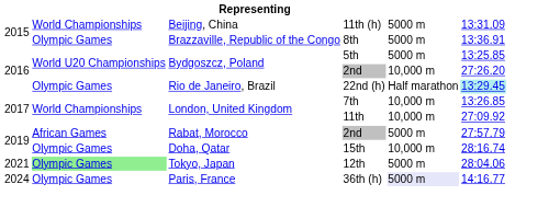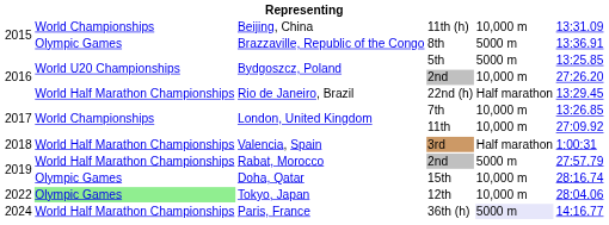 <table>
 <tr>
 <th colspan="6">Representing </th>
 </tr>
 <tr>
 <td rowspan=2>2015</td>
 <td><a href='#'>World Championships</a></td>
 <td><a href='#'>Beijing</a>, China</td>
 <td>11th (h)</td>
-<td>5000 m</td>
+<td>10,000 m</td>
 <td><a href='#'>13:31.09</a></td>
 </tr>
 <tr>
 <td><a href='#'>Olympic Games</a></td>
 <td><a href='#'>Brazzaville, Republic of the Congo</a></td>
 <td>8th</td>
 <td>5000 m</td>
 <td><a href='#'>13:36.91</a></td>
 </tr>
 <tr>
 <td rowspan=3>2016</td>
 <td rowspan=2><a href='#'>World U20 Championships</a></td>
 <td rowspan=2><a href='#'>Bydgoszcz, Poland</a></td>
 <td>5th</td>
 <td>5000 m</td>
 <td><a href='#'>13:25.85</a></td>
 </tr>
 <tr>
 <td bgcolor=silver>2nd</td>
 <td>10,000 m</td>
 <td><a href='#'>27:26.20</a></td>
 </tr>
 <tr>
-<td><a href='#'>Olympic Games</a></td>
+<td><a href='#'>World Half Marathon Championships</a></td>
 <td><a href='#'>Rio de Janeiro</a>, Brazil</td>
 <td>22nd (h)</td>
 <td>Half marathon</td>
-<td style="background: paleturquoise;"><a href='#'>13:29.45</a></td>
+<td><a href='#'>13:29.45</a></td>
 </tr>
 <tr>
 <td rowspan=2>2017</td>
 <td rowspan=2><a href='#'>World Championships</a></td>
 <td rowspan=2><a href='#'>London, United Kingdom</a></td>
 <td>7th</td>
 <td>10,000 m</td>
 <td><a href='#'>13:26.85</a></td>
 </tr>
 <tr>
 <td>11th</td>
 <td>10,000 m</td>
 <td><a href='#'>27:09.92</a></td>
 </tr>
 <tr>
+<td>2018</td>
+<td><a href='#'>World Half Marathon Championships</a></td>
+<td><a href='#'>Valencia</a>, <a href='#'>Spain</a></td>
+<td style="background:#c96;">3rd</td>
+<td>Half marathon</td>
+<td><a href='#'>1:00:31</a></td>
+</tr>
+<tr>
 <td rowspan=2>2019</td>
-<td><a href='#'>African Games</a></td>
+<td><a href='#'>World Half Marathon Championships</a></td>
 <td><a href='#'>Rabat, Morocco</a></td>
 <td bgcolor=silver>2nd</td>
 <td>5000 m</td>
 <td><a href='#'>27:57.79</a></td>
 </tr>
 <tr>
 <td><a href='#'>Olympic Games</a></td>
 <td><a href='#'>Doha, Qatar</a></td>
 <td>15th</td>
 <td>10,000 m</td>
 <td><a href='#'>28:16.74</a></td>
 </tr>
 <tr>
-<td>2021</td>
+<td>2022</td>
 <td style="background: lightgreen;"><a href='#'>Olympic Games</a></td>
 <td><a href='#'>Tokyo, Japan</a></td>
 <td>12th</td>
-<td>5000 m</td>
+<td>10,000 m</td>
 <td><a href='#'>28:04.06</a></td>
 </tr>
 <tr>
 <td>2024</td>
-<td><a href='#'>Olympic Games</a></td>
+<td><a href='#'>World Half Marathon Championships</a></td>
 <td><a href='#'>Paris, France</a></td>
 <td>36th (h)</td>
 <td style="background: lavender;">5000 m</td>
 <td><a href='#'>14:16.77</a></td>
 </tr>
 </table>
